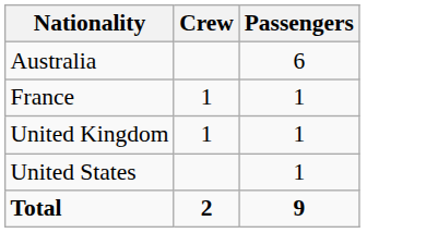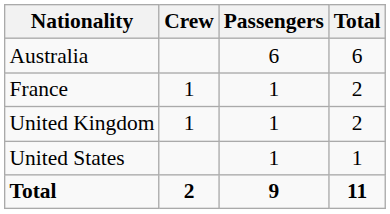 <table class="wikitable">
 <tr>
 <th>Nationality</th>
 <th>Crew</th>
 <th>Passengers</th>
+<th>Total</th>
 </tr>
 <tr>
 <td>Australia</td>
 <td></td>
+<td align="center">6</td>
 <td align="center">6</td>
 </tr>
 <tr>
 <td>France</td>
 <td align="center">1</td>
 <td align="center">1</td>
+<td align="center">2</td>
 </tr>
 <tr>
 <td>United Kingdom</td>
 <td align="center">1</td>
 <td align="center">1</td>
+<td align="center">2</td>
 </tr>
 <tr>
 <td>United States</td>
 <td></td>
+<td align="center">1</td>
 <td align="center">1</td>
 </tr>
 <tr>
 <td><strong>Total</strong></td>
 <td align="center"><strong>2</strong></td>
 <td align="center"><strong>9</strong></td>
+<td align="center"><strong>11</strong></td>
 </tr>
 </table>
